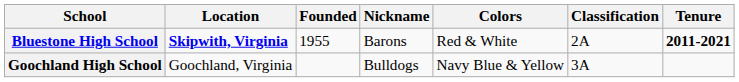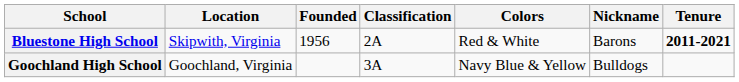 <table class="wikitable sortable">
 <tr>
 <th>School</th>
 <th>Location</th>
 <th>Founded</th>
+<th>Classification</th>
+<th>Colors</th>
 <th>Nickname</th>
-<th>Colors</th>
-<th>Classification</th>
 <th>Tenure</th>
 </tr>
 <tr>
 <th><strong><a href='#'>Bluestone High School</a></strong></th>
-<td><strong><a href='#'>Skipwith, Virginia</a></strong></td>
-<td>1955</td>
+<td><a href='#'>Skipwith, Virginia</a></td>
+<td>1956</td>
+<td>2A</td>
+<td>  Red & White</td>
 <td>Barons</td>
-<td>  Red & White</td>
-<td>2A</td>
 <td><strong>2011-2021</strong></td>
 </tr>
 <tr>
 <th>Goochland High School</th>
 <td>Goochland, Virginia</td>
 <td></td>
+<td>3A</td>
+<td>  Navy Blue & Yellow</td>
 <td>Bulldogs</td>
-<td>  Navy Blue & Yellow</td>
-<td>3A</td>
 <td></td>
 </tr>
 </table>
